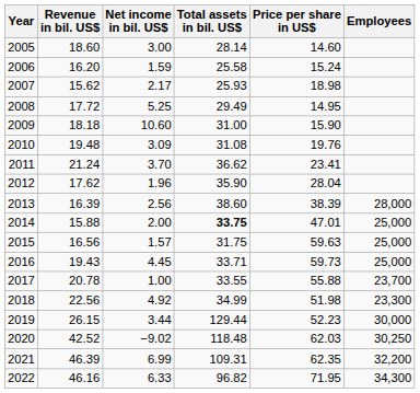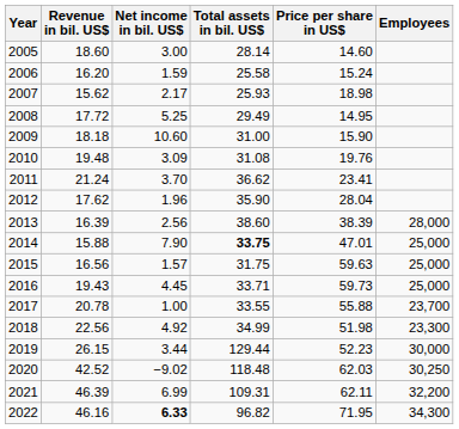 <table class="wikitable float-left" style="text-align: right;">
 <tr>
 <th>Year</th>
 <th>Revenue<br>in bil. US$</th>
 <th>Net income<br>in bil. US$</th>
 <th>Total assets<br>in bil. US$</th>
 <th>Price per share<br>in US$</th>
 <th>Employees</th>
 </tr>
 <tr>
 <td>2005</td>
 <td>18.60</td>
 <td>3.00</td>
 <td>28.14</td>
 <td>14.60</td>
 <td></td>
 </tr>
 <tr>
 <td>2006</td>
 <td>16.20</td>
 <td>1.59</td>
 <td>25.58</td>
 <td>15.24</td>
 <td></td>
 </tr>
 <tr>
 <td>2007</td>
 <td>15.62</td>
 <td>2.17</td>
 <td>25.93</td>
 <td>18.98</td>
 <td></td>
 </tr>
 <tr>
 <td>2008</td>
 <td>17.72</td>
 <td>5.25</td>
 <td>29.49</td>
 <td>14.95</td>
 <td></td>
 </tr>
 <tr>
 <td>2009</td>
 <td>18.18</td>
 <td>10.60</td>
 <td>31.00</td>
 <td>15.90</td>
 <td></td>
 </tr>
 <tr>
 <td>2010</td>
 <td>19.48</td>
 <td>3.09</td>
 <td>31.08</td>
 <td>19.76</td>
 <td></td>
 </tr>
 <tr>
 <td>2011</td>
 <td>21.24</td>
 <td>3.70</td>
 <td>36.62</td>
 <td>23.41</td>
 <td></td>
 </tr>
 <tr>
 <td>2012</td>
 <td>17.62</td>
 <td>1.96</td>
 <td>35.90</td>
 <td>28.04</td>
 <td></td>
 </tr>
 <tr>
 <td>2013</td>
 <td>16.39</td>
 <td>2.56</td>
 <td>38.60</td>
 <td>38.39</td>
 <td>28,000</td>
 </tr>
 <tr>
 <td>2014</td>
 <td>15.88</td>
-<td>2.00</td>
+<td>7.90</td>
 <td><strong>33.75</strong></td>
 <td>47.01</td>
 <td>25,000</td>
 </tr>
 <tr>
 <td>2015</td>
 <td>16.56</td>
 <td>1.57</td>
 <td>31.75</td>
 <td>59.63</td>
 <td>25,000</td>
 </tr>
 <tr>
 <td>2016</td>
 <td>19.43</td>
 <td>4.45</td>
 <td>33.71</td>
 <td>59.73</td>
 <td>25,000</td>
 </tr>
 <tr>
 <td>2017</td>
 <td>20.78</td>
 <td>1.00</td>
 <td>33.55</td>
 <td>55.88</td>
 <td>23,700</td>
 </tr>
 <tr>
 <td>2018</td>
 <td>22.56</td>
 <td>4.92</td>
 <td>34.99</td>
 <td>51.98</td>
 <td>23,300</td>
 </tr>
 <tr>
 <td>2019</td>
 <td>26.15</td>
 <td>3.44</td>
 <td>129.44</td>
 <td>52.23</td>
 <td>30,000</td>
 </tr>
 <tr>
 <td>2020</td>
 <td>42.52</td>
 <td>−9.02</td>
 <td>118.48</td>
 <td>62.03</td>
 <td>30,250</td>
 </tr>
 <tr>
 <td>2021</td>
 <td>46.39</td>
 <td>6.99</td>
 <td>109.31</td>
-<td>62.35</td>
+<td>62.11</td>
 <td>32,200</td>
 </tr>
 <tr>
 <td>2022</td>
 <td>46.16</td>
-<td>6.33</td>
+<td><strong>6.33</strong></td>
 <td>96.82</td>
 <td>71.95</td>
 <td>34,300</td>
 </tr>
 </table>
